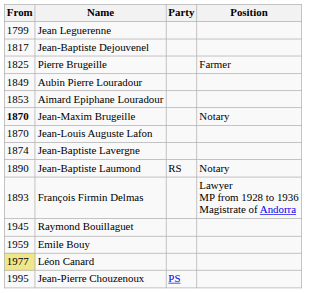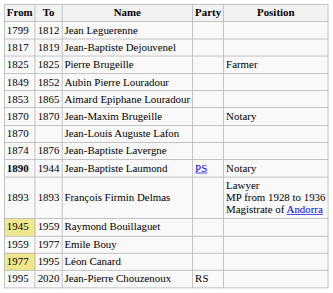 <table class="wikitable">
 <tr>
 <th>From</th>
+<th>To</th>
 <th>Name</th>
 <th>Party</th>
 <th>Position</th>
 </tr>
 <tr>
 <td>1799</td>
+<td>1812</td>
 <td>Jean Leguerenne</td>
 <td></td>
 <td></td>
 </tr>
 <tr>
 <td>1817</td>
+<td>1819</td>
 <td>Jean-Baptiste Dejouvenel</td>
 <td></td>
 <td></td>
 </tr>
 <tr>
+<td>1825</td>
 <td>1825</td>
 <td>Pierre Brugeille</td>
 <td></td>
 <td>Farmer</td>
 </tr>
 <tr>
 <td>1849</td>
+<td>1852</td>
 <td>Aubin Pierre Louradour</td>
 <td></td>
 <td></td>
 </tr>
 <tr>
 <td>1853</td>
+<td>1865</td>
 <td>Aimard Epiphane Louradour</td>
 <td></td>
 <td></td>
 </tr>
 <tr>
-<td><strong>1870</strong></td>
+<td>1870</td>
+<td>1870</td>
 <td>Jean-Maxim Brugeille</td>
 <td></td>
 <td>Notary</td>
 </tr>
 <tr>
 <td>1870</td>
+<td></td>
 <td>Jean-Louis Auguste Lafon</td>
 <td></td>
 <td></td>
 </tr>
 <tr>
 <td>1874</td>
+<td>1876</td>
 <td>Jean-Baptiste Lavergne</td>
 <td></td>
 <td></td>
 </tr>
 <tr>
-<td>1890</td>
+<td><strong>1890</strong></td>
+<td>1944</td>
 <td>Jean-Baptiste Laumond</td>
-<td>RS</td>
+<td><a href='#'>PS</a></td>
 <td>Notary</td>
 </tr>
 <tr>
+<td>1893</td>
 <td>1893</td>
 <td>François Firmin Delmas</td>
 <td></td>
 <td>Lawyer<br>MP from 1928 to 1936<br>Magistrate of <a href='#'>Andorra</a></td>
 </tr>
 <tr>
-<td>1945</td>
+<td style="background: khaki;">1945</td>
+<td>1959</td>
 <td>Raymond Bouillaguet</td>
 <td></td>
 <td></td>
 </tr>
 <tr>
 <td>1959</td>
+<td>1977</td>
 <td>Emile Bouy</td>
 <td></td>
 <td></td>
 </tr>
 <tr>
 <td style="background: khaki;">1977</td>
+<td>1995</td>
 <td>Léon Canard</td>
 <td></td>
 <td></td>
 </tr>
 <tr>
 <td>1995</td>
+<td>2020</td>
 <td>Jean-Pierre Chouzenoux</td>
-<td><a href='#'>PS</a></td>
+<td>RS</td>
 <td></td>
 </tr>
 </table>
